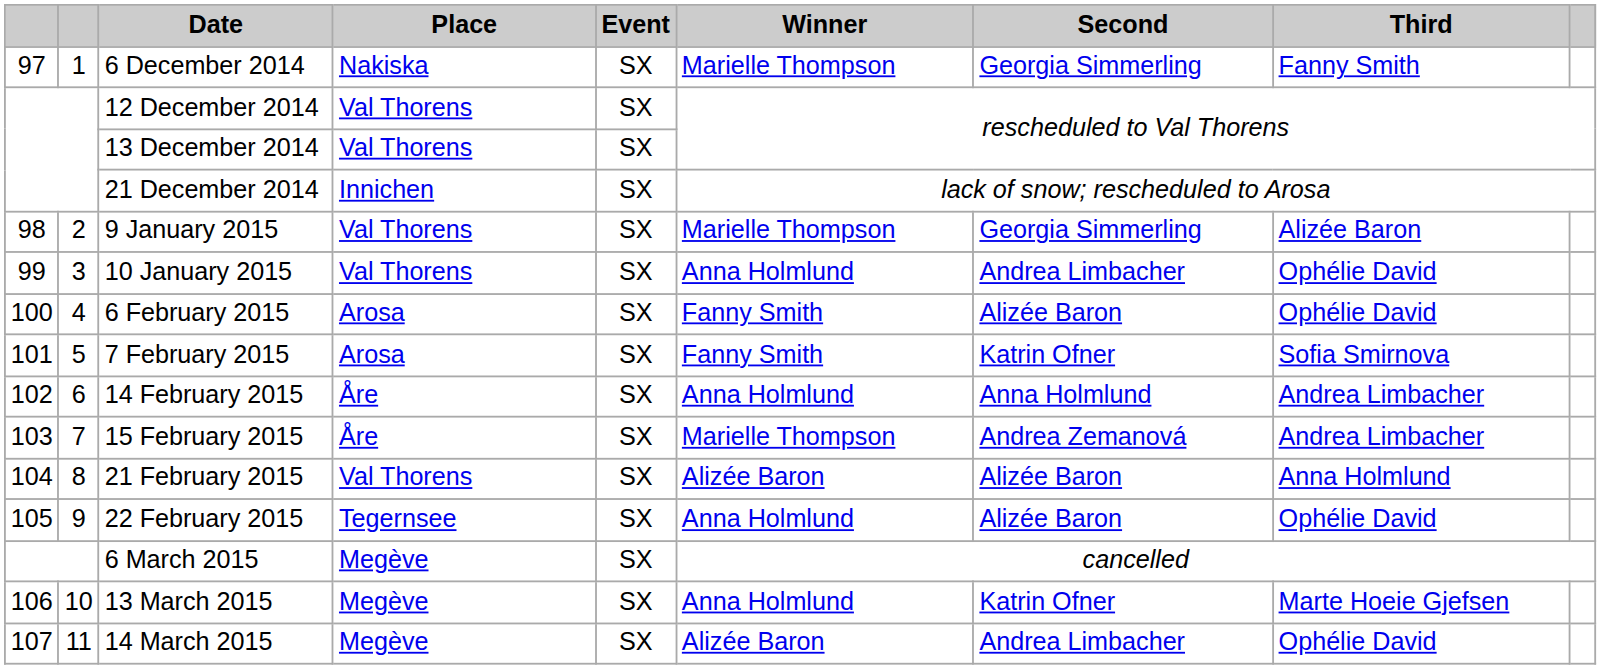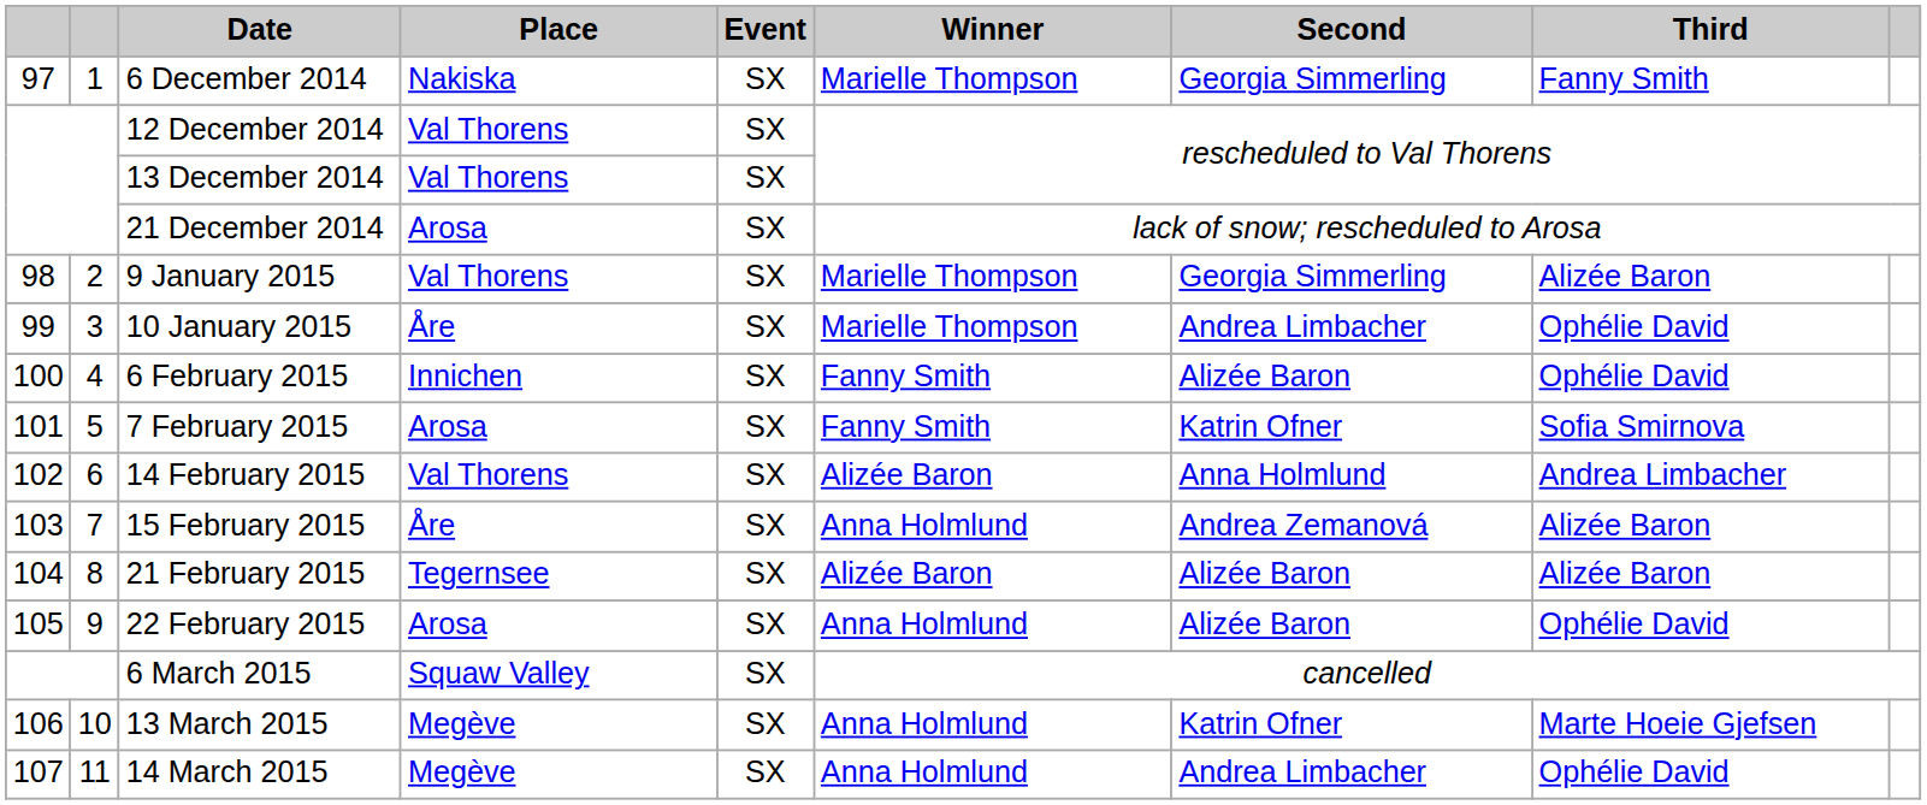 <table class="wikitable plainrowheaders" style="background:#fff; font-size:86%; line-height:16px; border:grey solid 1px; border-collapse:collapse;">
 <tr style="background:#ccc; text-align:center;">
 <th scope="col" style="background:#ccc; width=20 px;"></th>
 <th scope="col" style="background:#ccc; width=30 px;"></th>
 <th scope="col" style="background:#ccc; width:140px;">Date</th>
 <th scope="col" style="background:#ccc; width:160px;">Place</th>
 <th scope="col" style="background:#ccc; width:15px;">Event</th>
 <th scope="col" style="background:#ccc; width:185px;">Winner</th>
 <th scope="col" style="background:#ccc; width:185px;">Second</th>
 <th scope="col" style="background:#ccc; width:185px;">Third</th>
 <th scope="col" style="background:#ccc; width:10px;"></th>
 </tr>
 <tr>
 <td align=center>97</td>
 <td align=center>1</td>
 <td>6 December 2014</td>
 <td> <a href='#'>Nakiska</a></td>
 <td align=center>SX</td>
 <td> <a href='#'>Marielle Thompson</a></td>
 <td> <a href='#'>Georgia Simmerling</a></td>
 <td> <a href='#'>Fanny Smith</a></td>
 <td></td>
 </tr>
 <tr>
 <td colspan=2 rowspan=3></td>
 <td>12 December 2014</td>
 <td> <a href='#'>Val Thorens</a></td>
 <td align=center>SX</td>
 <td colspan=4 rowspan=2 align=center><em>rescheduled to Val Thorens</em></td>
 </tr>
 <tr>
 <td>13 December 2014</td>
 <td> <a href='#'>Val Thorens</a></td>
 <td align=center>SX</td>
 </tr>
 <tr>
 <td>21 December 2014</td>
-<td> <a href='#'>Innichen</a></td>
+<td> <a href='#'>Arosa</a></td>
 <td align=center>SX</td>
 <td colspan=4 align=center><em>lack of snow; rescheduled to Arosa</em></td>
 </tr>
 <tr>
 <td align=center>98</td>
 <td align=center>2</td>
 <td>9 January 2015<small></small></td>
 <td> <a href='#'>Val Thorens</a></td>
 <td align=center>SX</td>
 <td> <a href='#'>Marielle Thompson</a></td>
 <td> <a href='#'>Georgia Simmerling</a></td>
 <td> <a href='#'>Alizée Baron</a></td>
 <td></td>
 </tr>
 <tr>
 <td align=center>99</td>
 <td align=center>3</td>
 <td>10 January 2015<small></small></td>
-<td> <a href='#'>Val Thorens</a></td>
+<td> <a href='#'>Åre</a></td>
 <td align=center>SX</td>
-<td> <a href='#'>Anna Holmlund</a></td>
+<td> <a href='#'>Marielle Thompson</a></td>
 <td> <a href='#'>Andrea Limbacher</a></td>
 <td> <a href='#'>Ophélie David</a></td>
 <td></td>
 </tr>
 <tr>
 <td align=center>100</td>
 <td align=center>4</td>
 <td>6 February 2015<small></small></td>
-<td> <a href='#'>Arosa</a></td>
+<td> <a href='#'>Innichen</a></td>
 <td align=center>SX</td>
 <td> <a href='#'>Fanny Smith</a></td>
 <td> <a href='#'>Alizée Baron</a></td>
 <td> <a href='#'>Ophélie David</a></td>
 <td></td>
 </tr>
 <tr>
 <td align=center>101</td>
 <td align=center>5</td>
 <td>7 February 2015</td>
 <td> <a href='#'>Arosa</a></td>
 <td align=center>SX</td>
 <td> <a href='#'>Fanny Smith</a></td>
 <td> <a href='#'>Katrin Ofner</a></td>
 <td> <a href='#'>Sofia Smirnova</a></td>
 <td></td>
 </tr>
 <tr>
 <td align=center>102</td>
 <td align=center>6</td>
 <td>14 February 2015</td>
-<td> <a href='#'>Åre</a></td>
+<td> <a href='#'>Val Thorens</a></td>
 <td align=center>SX</td>
-<td> <a href='#'>Anna Holmlund</a></td>
+<td> <a href='#'>Alizée Baron</a></td>
 <td> <a href='#'>Anna Holmlund</a></td>
 <td> <a href='#'>Andrea Limbacher</a></td>
 <td></td>
 </tr>
 <tr>
 <td align=center>103</td>
 <td align=center>7</td>
 <td>15 February 2015</td>
 <td> <a href='#'>Åre</a></td>
 <td align=center>SX</td>
-<td> <a href='#'>Marielle Thompson</a></td>
+<td> <a href='#'>Anna Holmlund</a></td>
 <td> <a href='#'>Andrea Zemanová</a></td>
-<td> <a href='#'>Andrea Limbacher</a></td>
+<td> <a href='#'>Alizée Baron</a></td>
 <td></td>
 </tr>
 <tr>
 <td align=center>104</td>
 <td align=center>8</td>
 <td>21 February 2015<small></small></td>
-<td> <a href='#'>Val Thorens</a></td>
+<td> <a href='#'>Tegernsee</a></td>
 <td align=center>SX</td>
 <td> <a href='#'>Alizée Baron</a></td>
 <td> <a href='#'>Alizée Baron</a></td>
-<td> <a href='#'>Anna Holmlund</a></td>
+<td> <a href='#'>Alizée Baron</a></td>
 <td></td>
 </tr>
 <tr>
 <td align=center>105</td>
 <td align=center>9</td>
 <td>22 February 2015<small></small></td>
-<td> <a href='#'>Tegernsee</a></td>
+<td> <a href='#'>Arosa</a></td>
 <td align=center>SX</td>
 <td> <a href='#'>Anna Holmlund</a></td>
 <td> <a href='#'>Alizée Baron</a></td>
 <td> <a href='#'>Ophélie David</a></td>
 <td></td>
 </tr>
 <tr>
 <td colspan=2></td>
 <td>6 March 2015</td>
-<td> <a href='#'>Megève</a></td>
+<td> <a href='#'>Squaw Valley</a></td>
 <td align=center>SX</td>
 <td colspan="4" align="center"><em>cancelled</em></td>
 </tr>
 <tr>
 <td align=center>106</td>
 <td align=center>10</td>
 <td>13 March 2015<small></small></td>
 <td> <a href='#'>Megève</a></td>
 <td align=center>SX</td>
 <td> <a href='#'>Anna Holmlund</a></td>
 <td> <a href='#'>Katrin Ofner</a></td>
 <td> <a href='#'>Marte Hoeie Gjefsen</a></td>
 <td></td>
 </tr>
 <tr>
 <td align=center>107</td>
 <td align=center>11</td>
 <td>14 March 2015</td>
 <td> <a href='#'>Megève</a></td>
 <td align=center>SX</td>
-<td> <a href='#'>Alizée Baron</a></td>
+<td> <a href='#'>Anna Holmlund</a></td>
 <td> <a href='#'>Andrea Limbacher</a></td>
 <td> <a href='#'>Ophélie David</a></td>
 <td></td>
 </tr>
 </table>
